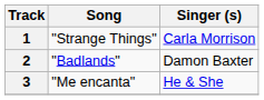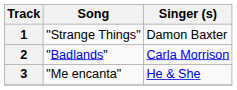 <table class="wikitable plainrowheaders">
 <tr>
 <th scope="col">Track</th>
 <th scope="col">Song</th>
 <th scope="col">Singer (s)</th>
 </tr>
 <tr>
 <th scope="row">1</th>
 <td>"Strange Things"</td>
-<td><a href='#'>Carla Morrison</a></td>
+<td>Damon Baxter</td>
 </tr>
 <tr>
 <th scope="row">2</th>
 <td>"<a href='#'>Badlands</a>"</td>
-<td>Damon Baxter</td>
+<td><a href='#'>Carla Morrison</a></td>
 </tr>
 <tr>
 <th scope="row">3</th>
 <td>"Me encanta"</td>
 <td><a href='#'>He & She</a></td>
 </tr>
 <tr>
 </tr>
 </table>
